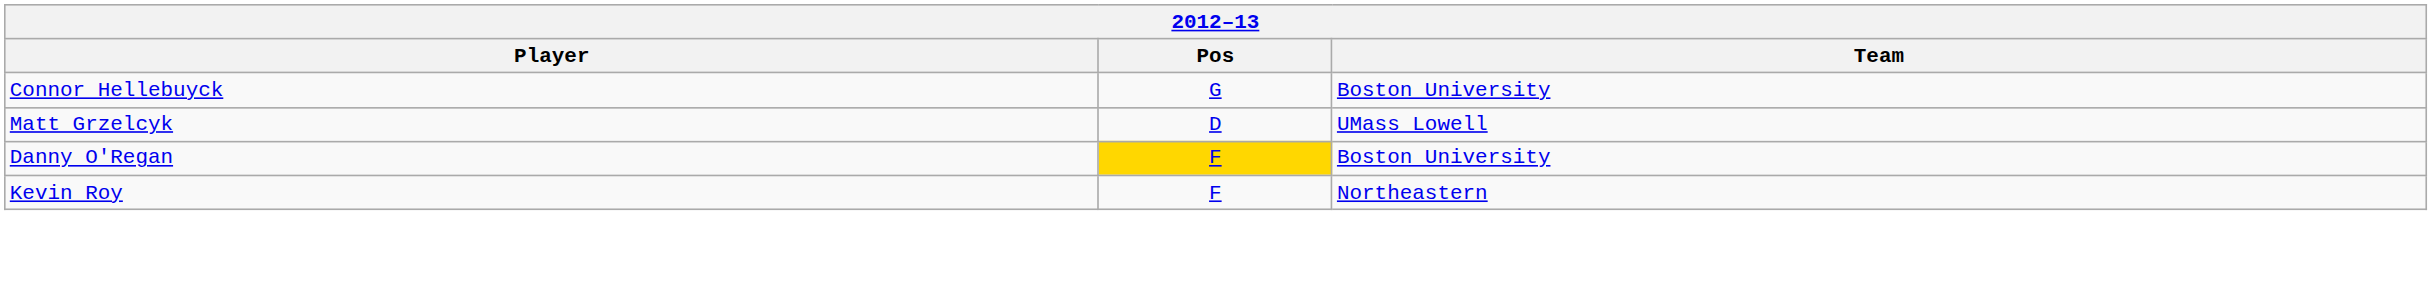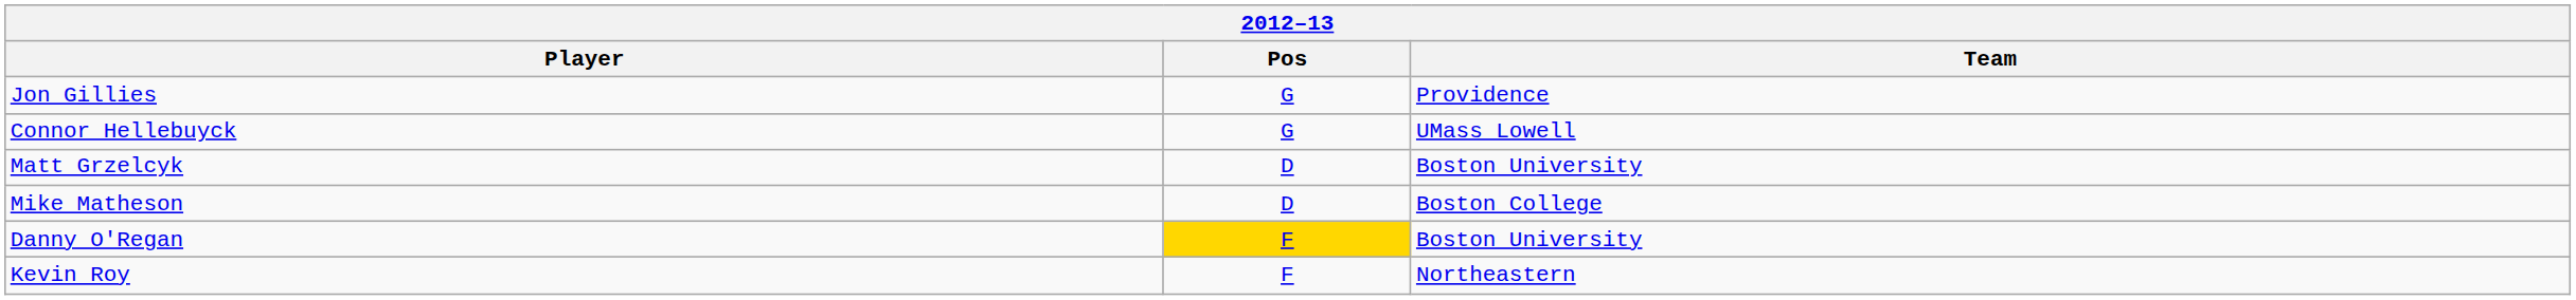 <table class="wikitable" width=95%>
 <tr>
 <th colspan=3><a href='#'>2012–13</a></th>
 </tr>
 <tr>
 <th>Player</th>
 <th>Pos</th>
 <th>Team</th>
 </tr>
 <tr>
+<td><a href='#'>Jon Gillies</a></td>
+<td align=center><a href='#'>G</a></td>
+<td><a href='#'>Providence</a></td>
+</tr>
+<tr>
 <td><a href='#'>Connor Hellebuyck</a></td>
 <td align=center><a href='#'>G</a></td>
-<td><a href='#'>Boston University</a></td>
+<td><a href='#'>UMass Lowell</a></td>
 </tr>
 <tr>
 <td><a href='#'>Matt Grzelcyk</a></td>
 <td align=center><a href='#'>D</a></td>
-<td><a href='#'>UMass Lowell</a></td>
+<td><a href='#'>Boston University</a></td>
+</tr>
+<tr>
+<td><a href='#'>Mike Matheson</a></td>
+<td align=center><a href='#'>D</a></td>
+<td><a href='#'>Boston College</a></td>
 </tr>
 <tr>
 <td><a href='#'>Danny O'Regan</a></td>
 <td align=center style="background: gold;"><a href='#'>F</a></td>
 <td><a href='#'>Boston University</a></td>
 </tr>
 <tr>
 <td><a href='#'>Kevin Roy</a></td>
 <td align=center><a href='#'>F</a></td>
 <td><a href='#'>Northeastern</a></td>
 </tr>
 </table>
